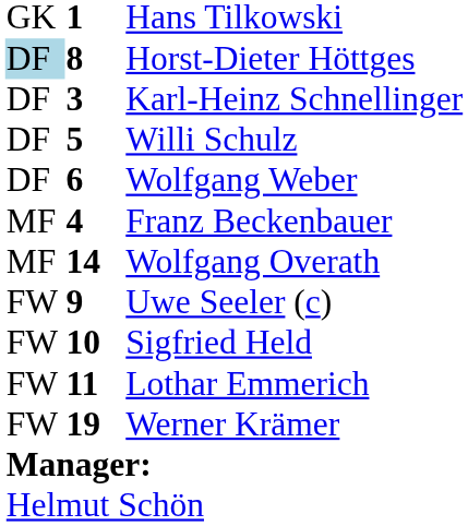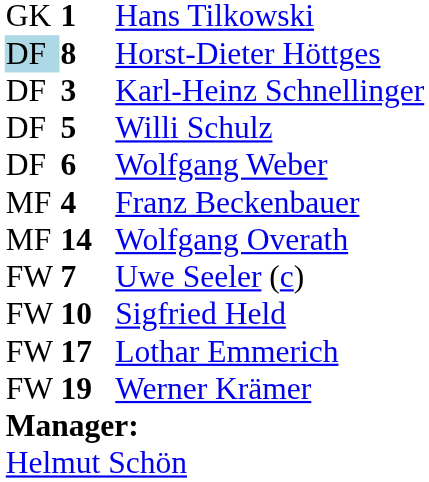 <table style="font-size:90%; margin:0.2em auto;" cellspacing="0" cellpadding="0">
 <tr>
 <th width="25"></th>
 <th width="25"></th>
 </tr>
 <tr>
 <td>GK</td>
 <td><strong>1</strong></td>
 <td><a href='#'>Hans Tilkowski</a></td>
 </tr>
 <tr>
 <td style="background: lightblue;">DF</td>
 <td><strong>8</strong></td>
 <td><a href='#'>Horst-Dieter Höttges</a></td>
 </tr>
 <tr>
 <td>DF</td>
 <td><strong>3</strong></td>
 <td><a href='#'>Karl-Heinz Schnellinger</a></td>
 </tr>
 <tr>
 <td>DF</td>
 <td><strong>5</strong></td>
 <td><a href='#'>Willi Schulz</a></td>
 </tr>
 <tr>
 <td>DF</td>
 <td><strong>6</strong></td>
 <td><a href='#'>Wolfgang Weber</a></td>
 </tr>
 <tr>
 <td>MF</td>
 <td><strong>4</strong></td>
 <td><a href='#'>Franz Beckenbauer</a></td>
 </tr>
 <tr>
 <td>MF</td>
 <td><strong>14</strong></td>
 <td><a href='#'>Wolfgang Overath</a></td>
 <td></td>
 </tr>
 <tr>
 <td>FW</td>
-<td><strong>9</strong></td>
+<td><strong>7</strong></td>
 <td><a href='#'>Uwe Seeler</a> (<a href='#'>c</a>)</td>
 </tr>
 <tr>
 <td>FW</td>
 <td><strong>10</strong></td>
 <td><a href='#'>Sigfried Held</a></td>
 </tr>
 <tr>
 <td>FW</td>
-<td><strong>11</strong></td>
+<td><strong>17</strong></td>
 <td><a href='#'>Lothar Emmerich</a></td>
 </tr>
 <tr>
 <td>FW</td>
 <td><strong>19</strong></td>
 <td><a href='#'>Werner Krämer</a></td>
 </tr>
 <tr>
 <td colspan=3><strong>Manager:</strong></td>
 </tr>
 <tr>
 <td colspan=3><a href='#'>Helmut Schön</a></td>
 </tr>
 </table>
